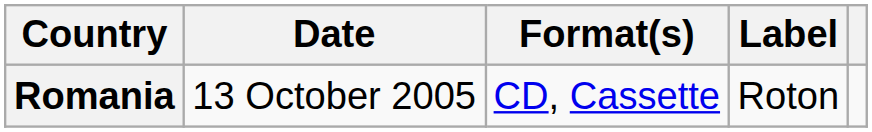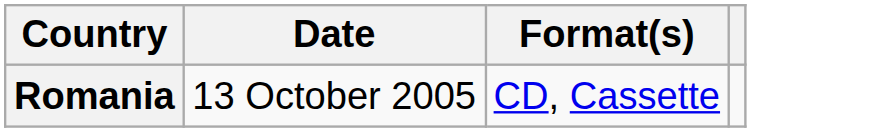 <table class="wikitable plainrowheaders">
 <tr>
 <th scope="col">Country</th>
 <th scope="col">Date</th>
 <th scope="col">Format(s)</th>
-<th scope="col">Label</th>
 <th scope="col"></th>
 </tr>
 <tr>
 <th>Romania</th>
 <td>13 October 2005</td>
 <td><a href='#'>CD</a>, <a href='#'>Cassette</a></td>
-<td>Roton</td>
 <td></td>
 </tr>
 </table>
